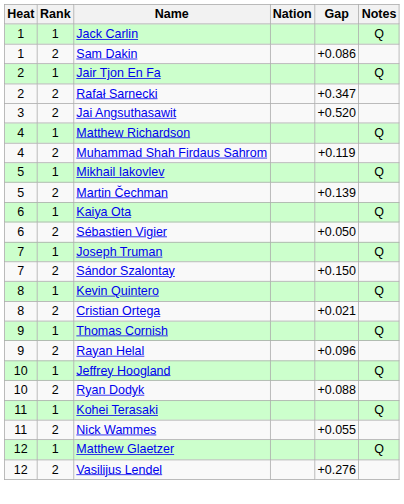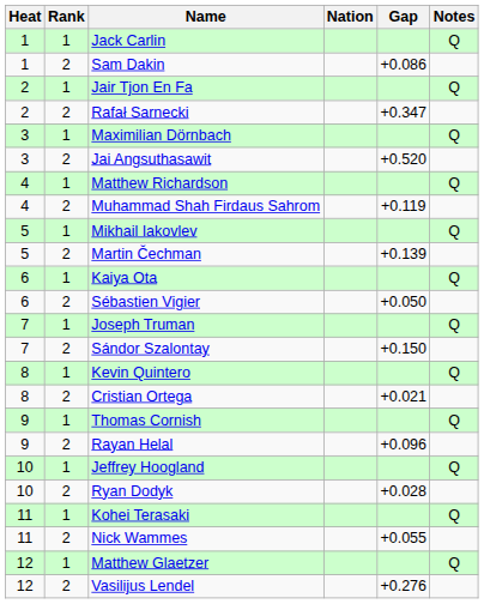 <table class="wikitable sortable" style="text-align:center">
 <tr>
 <th>Heat</th>
 <th>Rank</th>
 <th>Name</th>
 <th>Nation</th>
 <th>Gap</th>
 <th>Notes</th>
 </tr>
 <tr bgcolor=ccffcc>
 <td>1</td>
 <td>1</td>
 <td align=left><a href='#'>Jack Carlin</a></td>
 <td align=left></td>
 <td></td>
 <td>Q</td>
 </tr>
 <tr>
 <td>1</td>
 <td>2</td>
 <td align=left><a href='#'>Sam Dakin</a></td>
 <td align=left></td>
 <td>+0.086</td>
 <td></td>
 </tr>
 <tr bgcolor=ccffcc>
 <td>2</td>
 <td>1</td>
 <td align=left><a href='#'>Jair Tjon En Fa</a></td>
 <td align=left></td>
 <td></td>
 <td>Q</td>
 </tr>
 <tr>
 <td>2</td>
 <td>2</td>
 <td align=left><a href='#'>Rafał Sarnecki</a></td>
 <td align=left></td>
 <td>+0.347</td>
 <td></td>
+</tr>
+<tr bgcolor=ccffcc>
+<td>3</td>
+<td>1</td>
+<td align=left><a href='#'>Maximilian Dörnbach</a></td>
+<td align=left></td>
+<td></td>
+<td>Q</td>
 </tr>
 <tr>
 <td>3</td>
 <td>2</td>
 <td align=left><a href='#'>Jai Angsuthasawit</a></td>
 <td align=left></td>
 <td>+0.520</td>
 <td></td>
 </tr>
 <tr bgcolor=ccffcc>
 <td>4</td>
 <td>1</td>
 <td align=left><a href='#'>Matthew Richardson</a></td>
 <td align=left></td>
 <td></td>
 <td>Q</td>
 </tr>
 <tr>
 <td>4</td>
 <td>2</td>
 <td align=left><a href='#'>Muhammad Shah Firdaus Sahrom</a></td>
 <td align=left></td>
 <td>+0.119</td>
 <td></td>
 </tr>
 <tr bgcolor=ccffcc>
 <td>5</td>
 <td>1</td>
 <td align=left><a href='#'>Mikhail Iakovlev</a></td>
 <td align=left></td>
 <td></td>
 <td>Q</td>
 </tr>
 <tr>
 <td>5</td>
 <td>2</td>
 <td align=left><a href='#'>Martin Čechman</a></td>
 <td align=left></td>
 <td>+0.139</td>
 <td></td>
 </tr>
 <tr bgcolor=ccffcc>
 <td>6</td>
 <td>1</td>
 <td align=left><a href='#'>Kaiya Ota</a></td>
 <td align=left></td>
 <td></td>
 <td>Q</td>
 </tr>
 <tr>
 <td>6</td>
 <td>2</td>
 <td align=left><a href='#'>Sébastien Vigier</a></td>
 <td align=left></td>
 <td>+0.050</td>
 <td></td>
 </tr>
 <tr bgcolor=ccffcc>
 <td>7</td>
 <td>1</td>
 <td align=left><a href='#'>Joseph Truman</a></td>
 <td align=left></td>
 <td></td>
 <td>Q</td>
 </tr>
 <tr>
 <td>7</td>
 <td>2</td>
 <td align=left><a href='#'>Sándor Szalontay</a></td>
 <td align=left></td>
 <td>+0.150</td>
 <td></td>
 </tr>
 <tr bgcolor=ccffcc>
 <td>8</td>
 <td>1</td>
 <td align=left><a href='#'>Kevin Quintero</a></td>
 <td align=left></td>
 <td></td>
 <td>Q</td>
 </tr>
 <tr>
 <td>8</td>
 <td>2</td>
 <td align=left><a href='#'>Cristian Ortega</a></td>
 <td align=left></td>
 <td>+0.021</td>
 <td></td>
 </tr>
 <tr bgcolor=ccffcc>
 <td>9</td>
 <td>1</td>
 <td align=left><a href='#'>Thomas Cornish</a></td>
 <td align=left></td>
 <td></td>
 <td>Q</td>
 </tr>
 <tr>
 <td>9</td>
 <td>2</td>
 <td align=left><a href='#'>Rayan Helal</a></td>
 <td align=left></td>
 <td>+0.096</td>
 <td></td>
 </tr>
 <tr bgcolor=ccffcc>
 <td>10</td>
 <td>1</td>
 <td align=left><a href='#'>Jeffrey Hoogland</a></td>
 <td align=left></td>
 <td></td>
 <td>Q</td>
 </tr>
 <tr>
 <td>10</td>
 <td>2</td>
 <td align=left><a href='#'>Ryan Dodyk</a></td>
 <td align=left></td>
-<td>+0.088</td>
+<td>+0.028</td>
 <td></td>
 </tr>
 <tr bgcolor=ccffcc>
 <td>11</td>
 <td>1</td>
 <td align=left><a href='#'>Kohei Terasaki</a></td>
 <td align=left></td>
 <td></td>
 <td>Q</td>
 </tr>
 <tr>
 <td>11</td>
 <td>2</td>
 <td align=left><a href='#'>Nick Wammes</a></td>
 <td align=left></td>
 <td>+0.055</td>
 <td></td>
 </tr>
 <tr bgcolor=ccffcc>
 <td>12</td>
 <td>1</td>
 <td align=left><a href='#'>Matthew Glaetzer</a></td>
 <td align=left></td>
 <td></td>
 <td>Q</td>
 </tr>
 <tr>
 <td>12</td>
 <td>2</td>
 <td align=left><a href='#'>Vasilijus Lendel</a></td>
 <td align=left></td>
 <td>+0.276</td>
 <td></td>
 </tr>
 </table>
